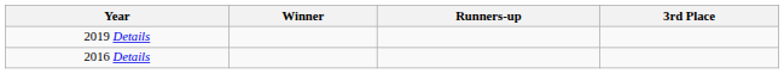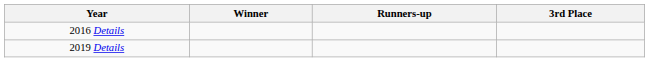 <table class="wikitable" style="font-size:90%; width: 98%; text-align: center;">
 <tr>
 <th>Year</th>
 <th>Winner</th>
 <th>Runners-up</th>
 <th>3rd Place</th>
 </tr>
 <tr>
+<td>2016 <em><a href='#'>Details</a></em></td>
+<td></td>
+<td></td>
+<td></td>
+</tr>
+<tr>
 <td>2019 <em><a href='#'>Details</a></em></td>
 <td></td>
 <td></td>
 <td></td>
 </tr>
-<tr>
-<td>2016 <em><a href='#'>Details</a></em></td>
-<td></td>
-<td></td>
-<td></td>
-</tr>
 </table>
